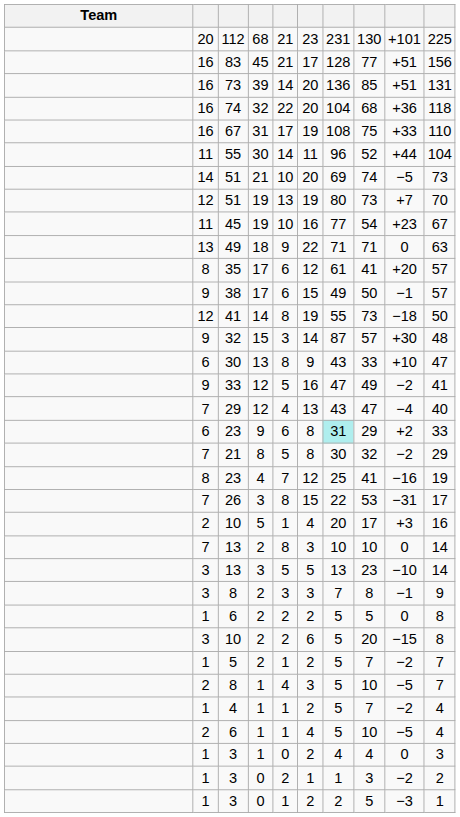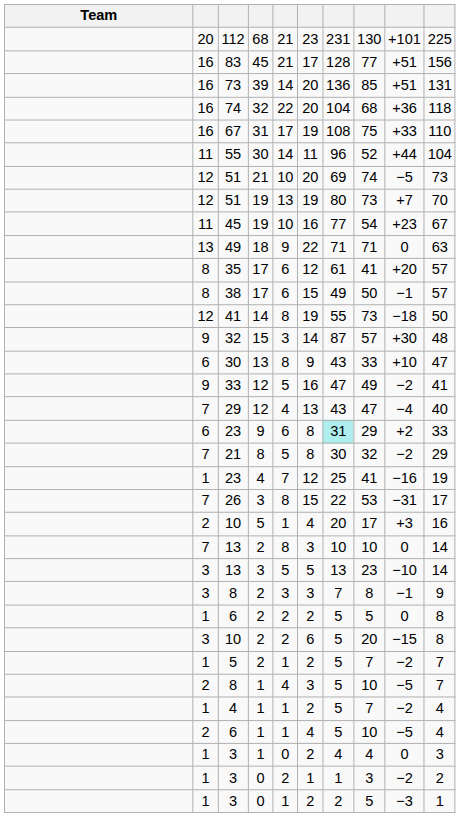 <table class="wikitable sortable" style="text-align:center">
 <tr>
 <th width=200>Team</th>
 <th width=20></th>
 <th width=20></th>
 <th width=20></th>
 <th width=20></th>
 <th width=20></th>
 <th width=20></th>
 <th width=20></th>
 <th width=20></th>
 <th width=20></th>
 </tr>
 <tr>
 <td align=left></td>
 <td>20</td>
 <td>112</td>
 <td>68</td>
 <td>21</td>
 <td>23</td>
 <td>231</td>
 <td>130</td>
 <td>+101</td>
 <td>225</td>
 </tr>
 <tr>
 <td align=left></td>
 <td>16</td>
 <td>83</td>
 <td>45</td>
 <td>21</td>
 <td>17</td>
 <td>128</td>
 <td>77</td>
 <td>+51</td>
 <td>156</td>
 </tr>
 <tr>
 <td align=left></td>
 <td>16</td>
 <td>73</td>
 <td>39</td>
 <td>14</td>
 <td>20</td>
 <td>136</td>
 <td>85</td>
 <td>+51</td>
 <td>131</td>
 </tr>
 <tr>
 <td align=left></td>
 <td>16</td>
 <td>74</td>
 <td>32</td>
 <td>22</td>
 <td>20</td>
 <td>104</td>
 <td>68</td>
 <td>+36</td>
 <td>118</td>
 </tr>
 <tr>
 <td align=left></td>
 <td>16</td>
 <td>67</td>
 <td>31</td>
 <td>17</td>
 <td>19</td>
 <td>108</td>
 <td>75</td>
 <td>+33</td>
 <td>110</td>
 </tr>
 <tr>
 <td align=left></td>
 <td>11</td>
 <td>55</td>
 <td>30</td>
 <td>14</td>
 <td>11</td>
 <td>96</td>
 <td>52</td>
 <td>+44</td>
 <td>104</td>
 </tr>
 <tr>
 <td align=left></td>
-<td>14</td>
+<td>12</td>
 <td>51</td>
 <td>21</td>
 <td>10</td>
 <td>20</td>
 <td>69</td>
 <td>74</td>
 <td>−5</td>
 <td>73</td>
 </tr>
 <tr>
 <td align=left></td>
 <td>12</td>
 <td>51</td>
 <td>19</td>
 <td>13</td>
 <td>19</td>
 <td>80</td>
 <td>73</td>
 <td>+7</td>
 <td>70</td>
 </tr>
 <tr>
 <td align=left></td>
 <td>11</td>
 <td>45</td>
 <td>19</td>
 <td>10</td>
 <td>16</td>
 <td>77</td>
 <td>54</td>
 <td>+23</td>
 <td>67</td>
 </tr>
 <tr>
 <td align=left></td>
 <td>13</td>
 <td>49</td>
 <td>18</td>
 <td>9</td>
 <td>22</td>
 <td>71</td>
 <td>71</td>
 <td>0</td>
 <td>63</td>
 </tr>
 <tr>
 <td align=left></td>
 <td>8</td>
 <td>35</td>
 <td>17</td>
 <td>6</td>
 <td>12</td>
 <td>61</td>
 <td>41</td>
 <td>+20</td>
 <td>57</td>
 </tr>
 <tr>
 <td align=left></td>
-<td>9</td>
+<td>8</td>
 <td>38</td>
 <td>17</td>
 <td>6</td>
 <td>15</td>
 <td>49</td>
 <td>50</td>
 <td>−1</td>
 <td>57</td>
 </tr>
 <tr>
 <td align=left></td>
 <td>12</td>
 <td>41</td>
 <td>14</td>
 <td>8</td>
 <td>19</td>
 <td>55</td>
 <td>73</td>
 <td>−18</td>
 <td>50</td>
 </tr>
 <tr>
 <td align=left></td>
 <td>9</td>
 <td>32</td>
 <td>15</td>
 <td>3</td>
 <td>14</td>
 <td>87</td>
 <td>57</td>
 <td>+30</td>
 <td>48</td>
 </tr>
 <tr>
 <td align=left></td>
 <td>6</td>
 <td>30</td>
 <td>13</td>
 <td>8</td>
 <td>9</td>
 <td>43</td>
 <td>33</td>
 <td>+10</td>
 <td>47</td>
 </tr>
 <tr>
 <td align=left></td>
 <td>9</td>
 <td>33</td>
 <td>12</td>
 <td>5</td>
 <td>16</td>
 <td>47</td>
 <td>49</td>
 <td>−2</td>
 <td>41</td>
 </tr>
 <tr>
 <td align=left></td>
 <td>7</td>
 <td>29</td>
 <td>12</td>
 <td>4</td>
 <td>13</td>
 <td>43</td>
 <td>47</td>
 <td>−4</td>
 <td>40</td>
 </tr>
 <tr>
 <td align=left></td>
 <td>6</td>
 <td>23</td>
 <td>9</td>
 <td>6</td>
 <td>8</td>
 <td style="background: paleturquoise;">31</td>
 <td>29</td>
 <td>+2</td>
 <td>33</td>
 </tr>
 <tr>
 <td align=left></td>
 <td>7</td>
 <td>21</td>
 <td>8</td>
 <td>5</td>
 <td>8</td>
 <td>30</td>
 <td>32</td>
 <td>−2</td>
 <td>29</td>
 </tr>
 <tr>
 <td align=left></td>
-<td>8</td>
+<td>1</td>
 <td>23</td>
 <td>4</td>
 <td>7</td>
 <td>12</td>
 <td>25</td>
 <td>41</td>
 <td>−16</td>
 <td>19</td>
 </tr>
 <tr>
 <td align=left></td>
 <td>7</td>
 <td>26</td>
 <td>3</td>
 <td>8</td>
 <td>15</td>
 <td>22</td>
 <td>53</td>
 <td>−31</td>
 <td>17</td>
 </tr>
 <tr>
 <td align=left></td>
 <td>2</td>
 <td>10</td>
 <td>5</td>
 <td>1</td>
 <td>4</td>
 <td>20</td>
 <td>17</td>
 <td>+3</td>
 <td>16</td>
 </tr>
 <tr>
 <td align=left></td>
 <td>7</td>
 <td>13</td>
 <td>2</td>
 <td>8</td>
 <td>3</td>
 <td>10</td>
 <td>10</td>
 <td>0</td>
 <td>14</td>
 </tr>
 <tr>
 <td align=left></td>
 <td>3</td>
 <td>13</td>
 <td>3</td>
 <td>5</td>
 <td>5</td>
 <td>13</td>
 <td>23</td>
 <td>−10</td>
 <td>14</td>
 </tr>
 <tr>
 <td align=left></td>
 <td>3</td>
 <td>8</td>
 <td>2</td>
 <td>3</td>
 <td>3</td>
 <td>7</td>
 <td>8</td>
 <td>−1</td>
 <td>9</td>
 </tr>
 <tr>
 <td align=left></td>
 <td>1</td>
 <td>6</td>
 <td>2</td>
 <td>2</td>
 <td>2</td>
 <td>5</td>
 <td>5</td>
 <td>0</td>
 <td>8</td>
 </tr>
 <tr>
 <td align=left></td>
 <td>3</td>
 <td>10</td>
 <td>2</td>
 <td>2</td>
 <td>6</td>
 <td>5</td>
 <td>20</td>
 <td>−15</td>
 <td>8</td>
 </tr>
 <tr>
 <td align=left></td>
 <td>1</td>
 <td>5</td>
 <td>2</td>
 <td>1</td>
 <td>2</td>
 <td>5</td>
 <td>7</td>
 <td>−2</td>
 <td>7</td>
 </tr>
 <tr>
 <td align=left></td>
 <td>2</td>
 <td>8</td>
 <td>1</td>
 <td>4</td>
 <td>3</td>
 <td>5</td>
 <td>10</td>
 <td>−5</td>
 <td>7</td>
 </tr>
 <tr>
 <td align=left></td>
 <td>1</td>
 <td>4</td>
 <td>1</td>
 <td>1</td>
 <td>2</td>
 <td>5</td>
 <td>7</td>
 <td>−2</td>
 <td>4</td>
 </tr>
 <tr>
 <td align=left></td>
 <td>2</td>
 <td>6</td>
 <td>1</td>
 <td>1</td>
 <td>4</td>
 <td>5</td>
 <td>10</td>
 <td>−5</td>
 <td>4</td>
 </tr>
 <tr>
 <td align=left></td>
 <td>1</td>
 <td>3</td>
 <td>1</td>
 <td>0</td>
 <td>2</td>
 <td>4</td>
 <td>4</td>
 <td>0</td>
 <td>3</td>
 </tr>
 <tr>
 <td align=left></td>
 <td>1</td>
 <td>3</td>
 <td>0</td>
 <td>2</td>
 <td>1</td>
 <td>1</td>
 <td>3</td>
 <td>−2</td>
 <td>2</td>
 </tr>
 <tr>
 <td align=left></td>
 <td>1</td>
 <td>3</td>
 <td>0</td>
 <td>1</td>
 <td>2</td>
 <td>2</td>
 <td>5</td>
 <td>−3</td>
 <td>1</td>
 </tr>
 </table>
